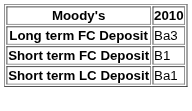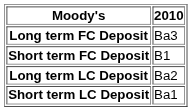 <table border="1">
 <tr>
 <th scope="col">Moody's</th>
 <th scope="col">2010</th>
 </tr>
 <tr>
 <th scope="row">Long term FC Deposit</th>
 <td>Ba3</td>
 </tr>
 <tr>
 <th scope="row">Short term FC Deposit</th>
 <td>B1</td>
 </tr>
 <tr>
+<th scope="row">Long term LC Deposit</th>
+<td>Ba2</td>
+</tr>
+<tr>
 <th scope="row">Short term LC Deposit</th>
 <td>Ba1</td>
 </tr>
 </table>
